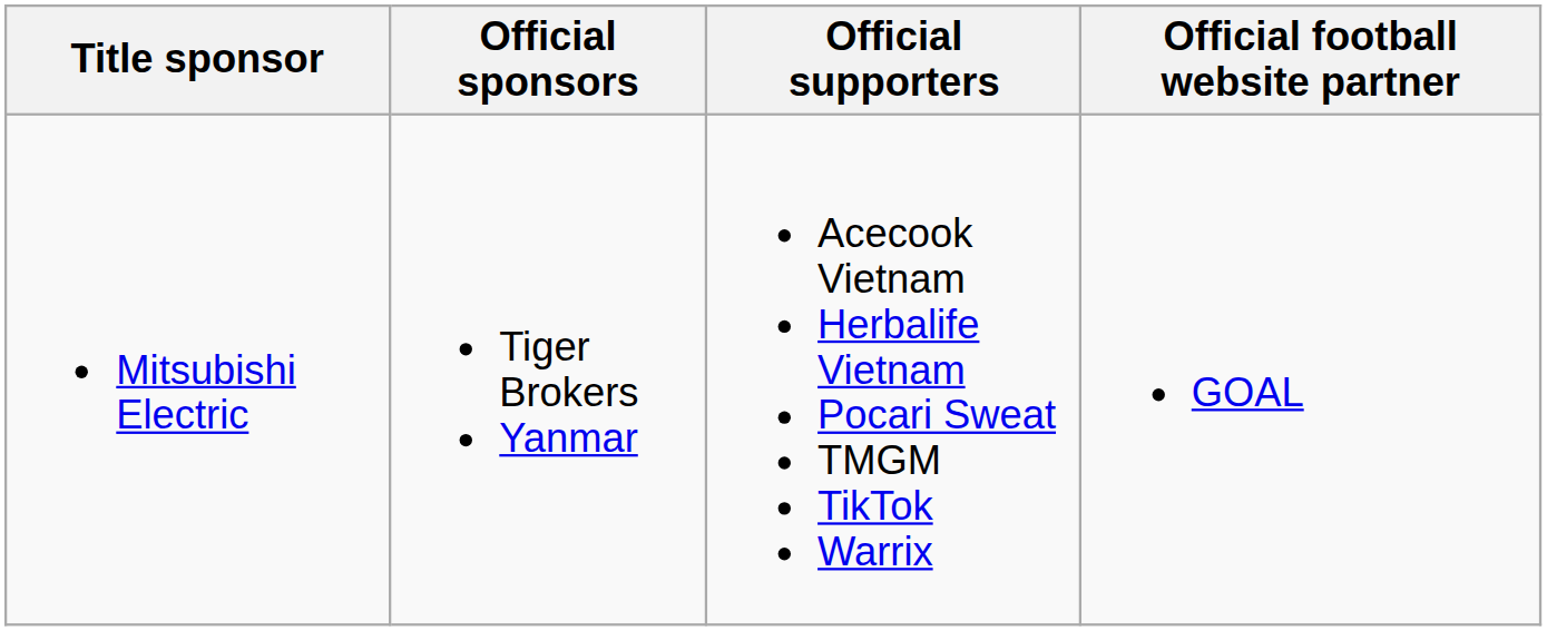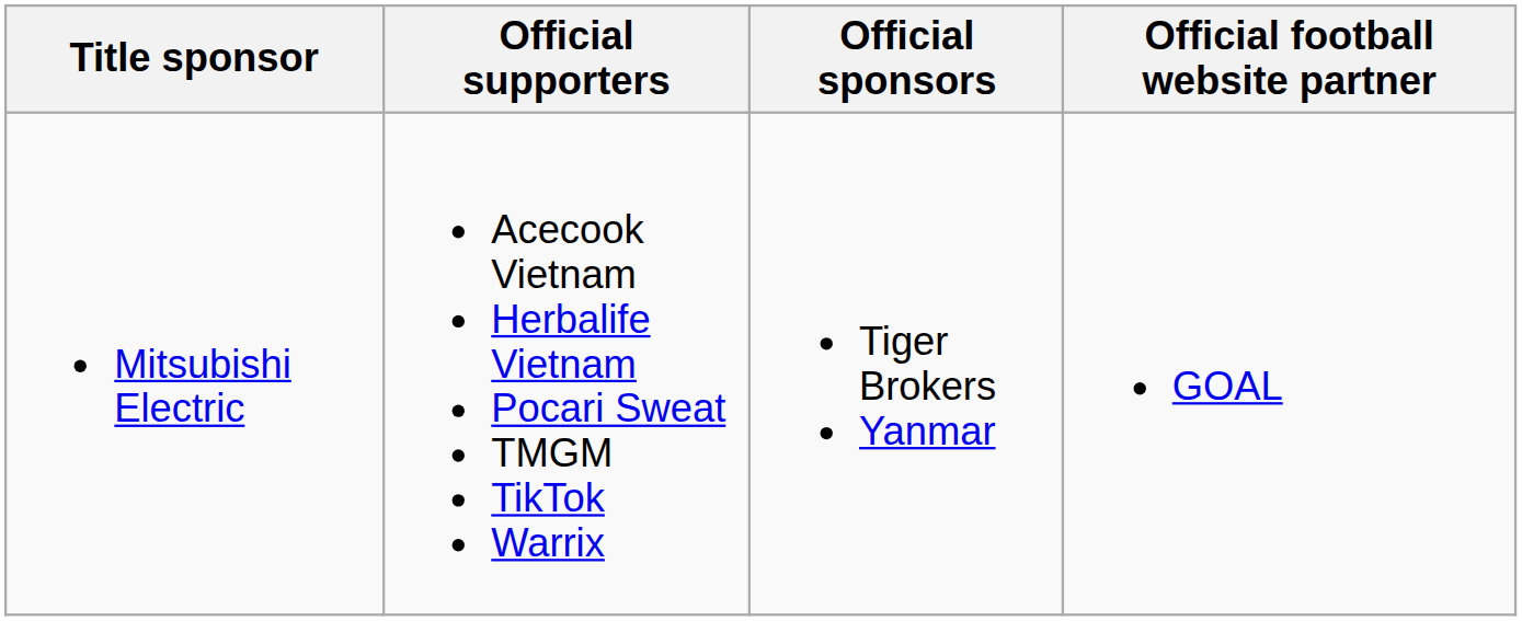 <table class="wikitable">
 <tr>
 <th>Title sponsor</th>
+<th>Official supporters</th>
 <th>Official sponsors</th>
-<th>Official supporters</th>
 <th>Official football website partner</th>
 </tr>
 <tr>
 <td><br><ul><li><a href='#'>Mitsubishi Electric</a></li></ul></td>
+<td><br><ul><li>Acecook Vietnam</li><li><a href='#'>Herbalife Vietnam</a></li><li><a href='#'>Pocari Sweat</a></li><li>TMGM</li><li><a href='#'>TikTok</a></li><li><a href='#'>Warrix</a></li></ul></td>
 <td><br><ul><li>Tiger Brokers</li><li><a href='#'>Yanmar</a></li></ul></td>
-<td><br><ul><li>Acecook Vietnam</li><li><a href='#'>Herbalife Vietnam</a></li><li><a href='#'>Pocari Sweat</a></li><li>TMGM</li><li><a href='#'>TikTok</a></li><li><a href='#'>Warrix</a></li></ul></td>
 <td><br><ul><li><a href='#'>GOAL</a></li></ul></td>
 </tr>
 </table>
